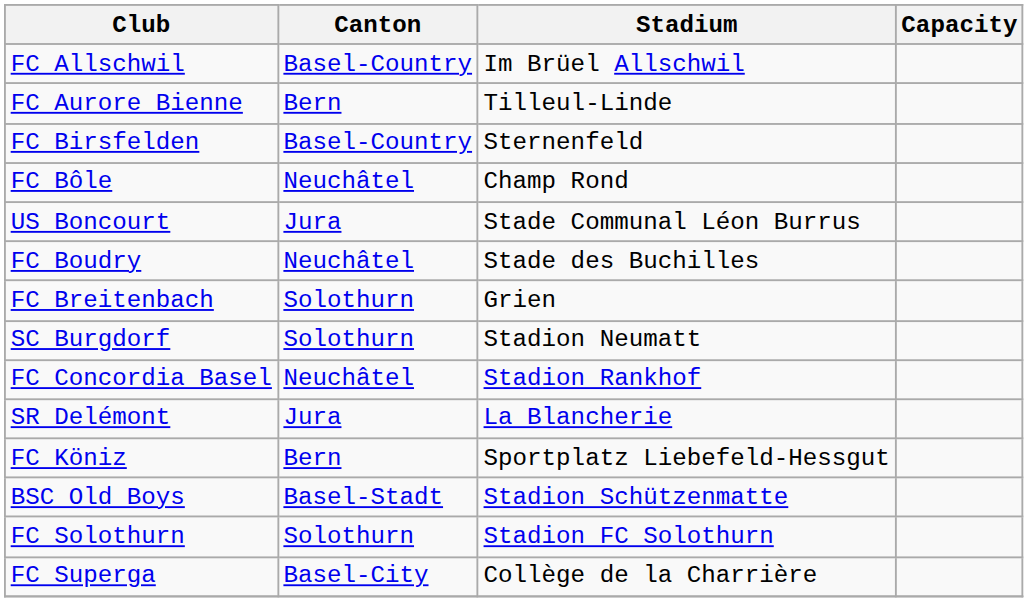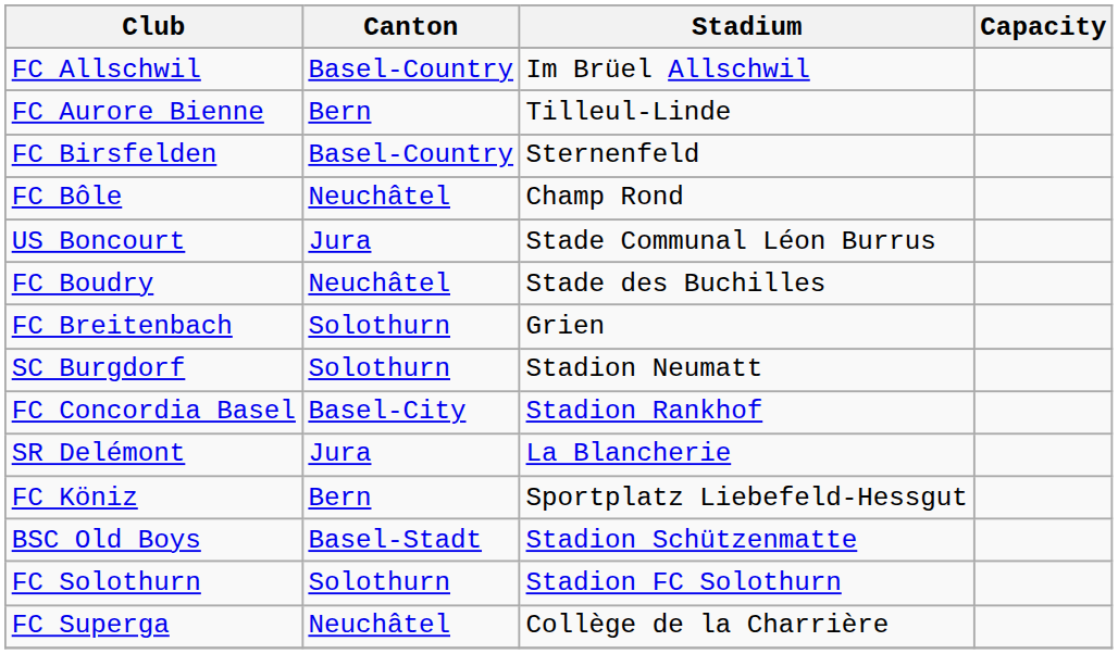 <table class="wikitable">
 <tr>
 <th>Club</th>
 <th>Canton</th>
 <th>Stadium</th>
 <th>Capacity</th>
 </tr>
 <tr>
 <td><a href='#'>FC Allschwil</a></td>
 <td><a href='#'>Basel-Country</a></td>
 <td>Im Brüel <a href='#'>Allschwil</a></td>
 <td></td>
 </tr>
 <tr>
 <td><a href='#'>FC Aurore Bienne</a></td>
 <td><a href='#'>Bern</a></td>
 <td>Tilleul-Linde</td>
 <td></td>
 </tr>
 <tr>
 <td><a href='#'>FC Birsfelden</a></td>
 <td><a href='#'>Basel-Country</a></td>
 <td>Sternenfeld</td>
 <td></td>
 </tr>
 <tr>
 <td><a href='#'>FC Bôle</a></td>
 <td><a href='#'>Neuchâtel</a></td>
 <td>Champ Rond</td>
 <td></td>
 </tr>
 <tr>
 <td><a href='#'>US Boncourt</a></td>
 <td><a href='#'>Jura</a></td>
 <td>Stade Communal Léon Burrus</td>
 <td></td>
 </tr>
 <tr>
 <td><a href='#'>FC Boudry</a></td>
 <td><a href='#'>Neuchâtel</a></td>
 <td>Stade des Buchilles</td>
 <td></td>
 </tr>
 <tr>
 <td><a href='#'>FC Breitenbach</a></td>
 <td><a href='#'>Solothurn</a></td>
 <td>Grien</td>
 <td></td>
 </tr>
 <tr>
 <td><a href='#'>SC Burgdorf</a></td>
 <td><a href='#'>Solothurn</a></td>
 <td>Stadion Neumatt</td>
 <td></td>
 </tr>
 <tr>
 <td><a href='#'>FC Concordia Basel</a></td>
-<td><a href='#'>Neuchâtel</a></td>
+<td><a href='#'>Basel-City</a></td>
 <td><a href='#'>Stadion Rankhof</a></td>
 <td></td>
 </tr>
 <tr>
 <td><a href='#'>SR Delémont</a></td>
 <td><a href='#'>Jura</a></td>
 <td><a href='#'>La Blancherie</a></td>
 <td></td>
 </tr>
 <tr>
 <td><a href='#'>FC Köniz</a></td>
 <td><a href='#'>Bern</a></td>
 <td>Sportplatz Liebefeld-Hessgut</td>
 <td></td>
 </tr>
 <tr>
 <td><a href='#'>BSC Old Boys</a></td>
 <td><a href='#'>Basel-Stadt</a></td>
 <td><a href='#'>Stadion Schützenmatte</a></td>
 <td></td>
 </tr>
 <tr>
 <td><a href='#'>FC Solothurn</a></td>
 <td><a href='#'>Solothurn</a></td>
 <td><a href='#'>Stadion FC Solothurn</a></td>
 <td></td>
 </tr>
 <tr>
 <td><a href='#'>FC Superga</a></td>
-<td><a href='#'>Basel-City</a></td>
+<td><a href='#'>Neuchâtel</a></td>
 <td>Collège de la Charrière</td>
 <td></td>
 </tr>
 <tr>
 </tr>
 </table>
